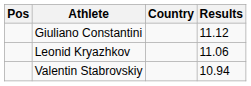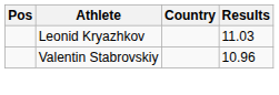 <table class="wikitable">
 <tr>
 <th>Pos</th>
 <th>Athlete</th>
 <th>Country</th>
 <th>Results</th>
 </tr>
 <tr>
 <td align="center"></td>
-<td>Giuliano Constantini</td>
-<td></td>
-<td>11.12</td>
-</tr>
-<tr>
-<td align="center"></td>
 <td>Leonid Kryazhkov</td>
 <td></td>
-<td>11.06</td>
+<td>11.03</td>
 </tr>
 <tr>
 <td align="center"></td>
 <td>Valentin Stabrovskiy</td>
 <td></td>
-<td>10.94</td>
+<td>10.96</td>
 </tr>
 </table>
